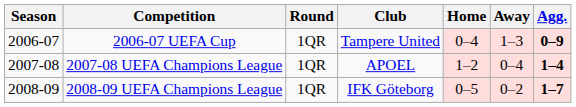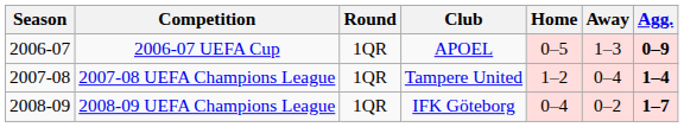 <table class="wikitable" style="text-align:center">
 <tr>
 <th>Season</th>
 <th>Competition</th>
 <th>Round</th>
 <th>Club</th>
 <th>Home</th>
 <th>Away</th>
 <th><a href='#'>Agg.</a></th>
 </tr>
 <tr>
 <td>2006-07</td>
 <td><a href='#'>2006-07 UEFA Cup</a></td>
 <td>1QR</td>
-<td> <a href='#'>Tampere United</a></td>
-<td bgcolor="#fdd">0–4</td>
+<td> <a href='#'>APOEL</a></td>
+<td bgcolor="#fdd">0–5</td>
 <td bgcolor="#fdd">1–3</td>
 <td bgcolor="#fdd"><strong>0–9</strong></td>
 </tr>
 <tr>
 <td>2007-08</td>
 <td><a href='#'>2007-08 UEFA Champions League</a></td>
 <td>1QR</td>
-<td> <a href='#'>APOEL</a></td>
+<td> <a href='#'>Tampere United</a></td>
 <td bgcolor="#fdd">1–2</td>
 <td bgcolor="#fdd">0–4</td>
 <td bgcolor="#fdd"><strong>1–4</strong></td>
 </tr>
 <tr>
 <td>2008-09</td>
 <td><a href='#'>2008-09 UEFA Champions League</a></td>
 <td>1QR</td>
 <td> <a href='#'>IFK Göteborg</a></td>
-<td bgcolor="#fdd">0–5</td>
+<td bgcolor="#fdd">0–4</td>
 <td bgcolor="#fdd">0–2</td>
 <td bgcolor="#fdd"><strong>1–7</strong></td>
 </tr>
 </table>
